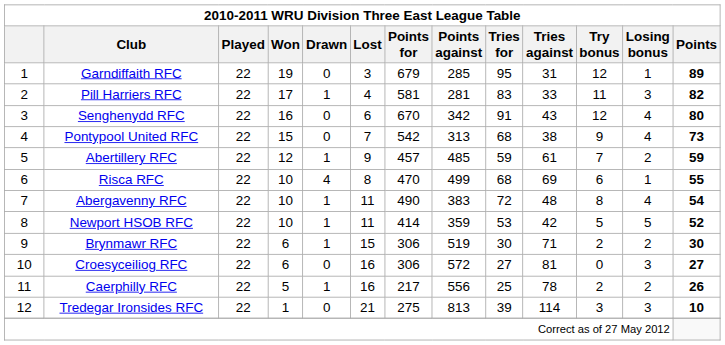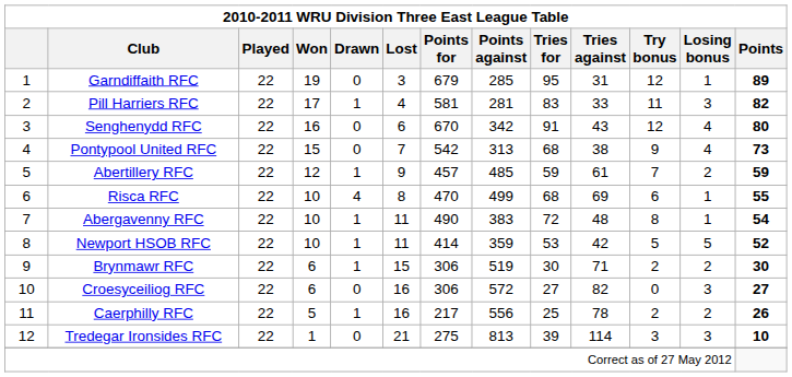 <table class="wikitable" style="float:left; margin-right:15px; text-align: center;">
 <tr>
 <td colspan="13" bgcolor="#FFFFFF" cellpadding="0" cellspacing="0"><strong>2010-2011 WRU Division Three East League Table</strong></td>
 </tr>
 <tr>
 <th bgcolor="#efefef" width="40"></th>
 <th bgcolor="#efefef" width="200">Club</th>
 <th bgcolor="#efefef" width="20">Played</th>
 <th bgcolor="#efefef" width="20">Won</th>
 <th bgcolor="#efefef" width="20">Drawn</th>
 <th bgcolor="#efefef" width="20">Lost</th>
 <th bgcolor="#efefef" width="20">Points for</th>
 <th bgcolor="#efefef" width="20">Points against</th>
 <th bgcolor="#efefef" width="20">Tries for</th>
 <th bgcolor="#efefef" width="20">Tries against</th>
 <th bgcolor="#efefef" width="20">Try bonus</th>
 <th bgcolor="#efefef" width="20">Losing bonus</th>
 <th bgcolor="#efefef" width="20">Points</th>
 </tr>
 <tr bgcolor=#ffffff align=center>
 <td>1</td>
 <td><a href='#'>Garndiffaith RFC</a></td>
 <td>22</td>
 <td>19</td>
 <td>0</td>
 <td>3</td>
 <td>679</td>
 <td>285</td>
 <td>95</td>
 <td>31</td>
 <td>12</td>
 <td>1</td>
 <td><strong>89</strong></td>
 </tr>
 <tr bgcolor=#ffffff align=center>
 <td>2</td>
 <td><a href='#'>Pill Harriers RFC</a></td>
 <td>22</td>
 <td>17</td>
 <td>1</td>
 <td>4</td>
 <td>581</td>
 <td>281</td>
 <td>83</td>
 <td>33</td>
 <td>11</td>
 <td>3</td>
 <td><strong>82</strong></td>
 </tr>
 <tr bgcolor=#ffffff align=center>
 <td>3</td>
 <td><a href='#'>Senghenydd RFC</a></td>
 <td>22</td>
 <td>16</td>
 <td>0</td>
 <td>6</td>
 <td>670</td>
 <td>342</td>
 <td>91</td>
 <td>43</td>
 <td>12</td>
 <td>4</td>
 <td><strong>80</strong></td>
 </tr>
 <tr bgcolor=#ffffff align=center>
 <td>4</td>
 <td><a href='#'>Pontypool United RFC</a></td>
 <td>22</td>
 <td>15</td>
 <td>0</td>
 <td>7</td>
 <td>542</td>
 <td>313</td>
 <td>68</td>
 <td>38</td>
 <td>9</td>
 <td>4</td>
 <td><strong>73</strong></td>
 </tr>
 <tr bgcolor=#ffffff align=center>
 <td>5</td>
 <td><a href='#'>Abertillery RFC</a></td>
 <td>22</td>
 <td>12</td>
 <td>1</td>
 <td>9</td>
 <td>457</td>
 <td>485</td>
 <td>59</td>
 <td>61</td>
 <td>7</td>
 <td>2</td>
 <td><strong>59</strong></td>
 </tr>
 <tr bgcolor=#ffffff align=center>
 <td>6</td>
 <td><a href='#'>Risca RFC</a></td>
 <td>22</td>
 <td>10</td>
 <td>4</td>
 <td>8</td>
 <td>470</td>
 <td>499</td>
 <td>68</td>
 <td>69</td>
 <td>6</td>
 <td>1</td>
 <td><strong>55</strong></td>
 </tr>
 <tr bgcolor=#ffffff align=center>
 <td>7</td>
 <td><a href='#'>Abergavenny RFC</a></td>
 <td>22</td>
 <td>10</td>
 <td>1</td>
 <td>11</td>
 <td>490</td>
 <td>383</td>
 <td>72</td>
 <td>48</td>
 <td>8</td>
-<td>4</td>
+<td>1</td>
 <td><strong>54</strong></td>
 </tr>
 <tr bgcolor=#ffffff align=center>
 <td>8</td>
 <td><a href='#'>Newport HSOB RFC</a></td>
 <td>22</td>
 <td>10</td>
 <td>1</td>
 <td>11</td>
 <td>414</td>
 <td>359</td>
 <td>53</td>
 <td>42</td>
 <td>5</td>
 <td>5</td>
 <td><strong>52</strong></td>
 </tr>
 <tr bgcolor=#ffffff align=center>
 <td>9</td>
 <td><a href='#'>Brynmawr RFC</a></td>
 <td>22</td>
 <td>6</td>
 <td>1</td>
 <td>15</td>
 <td>306</td>
 <td>519</td>
 <td>30</td>
 <td>71</td>
 <td>2</td>
 <td>2</td>
 <td><strong>30</strong></td>
 </tr>
 <tr bgcolor=#ffffff align=center>
 <td>10</td>
 <td><a href='#'>Croesyceiliog RFC</a></td>
 <td>22</td>
 <td>6</td>
 <td>0</td>
 <td>16</td>
 <td>306</td>
 <td>572</td>
 <td>27</td>
-<td>81</td>
+<td>82</td>
 <td>0</td>
 <td>3</td>
 <td><strong>27</strong></td>
 </tr>
 <tr bgcolor=#ffffff align=center>
 <td>11</td>
 <td><a href='#'>Caerphilly RFC</a></td>
 <td>22</td>
 <td>5</td>
 <td>1</td>
 <td>16</td>
 <td>217</td>
 <td>556</td>
 <td>25</td>
 <td>78</td>
 <td>2</td>
 <td>2</td>
 <td><strong>26</strong></td>
 </tr>
 <tr bgcolor=#ffffff align=center>
 <td>12</td>
 <td><a href='#'>Tredegar Ironsides RFC</a></td>
 <td>22</td>
 <td>1</td>
 <td>0</td>
 <td>21</td>
 <td>275</td>
 <td>813</td>
 <td>39</td>
 <td>114</td>
 <td>3</td>
 <td>3</td>
 <td><strong>10</strong></td>
 </tr>
 <tr bgcolor=#ffffff align=center>
 </tr>
 <tr>
 <td colspan="12" align="right" bgcolor="#FFFFFF" cellpadding="0" cellspacing="0"><small>Correct as of 27 May 2012</small></td>
 <td></td>
 </tr>
 </table>
